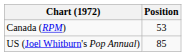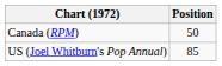 <table class="wikitable">
 <tr>
 <th align="left">Chart (1972)</th>
 <th style="text-align:center;">Position</th>
 </tr>
 <tr>
 <td>Canada (<em><a href='#'>RPM</a></em>)</td>
-<td style="text-align:center;">53</td>
+<td style="text-align:center;">50</td>
 </tr>
 <tr>
 <td>US (<a href='#'>Joel Whitburn</a>'s <em>Pop Annual</em>)</td>
 <td style="text-align:center;">85</td>
 </tr>
 </table>
